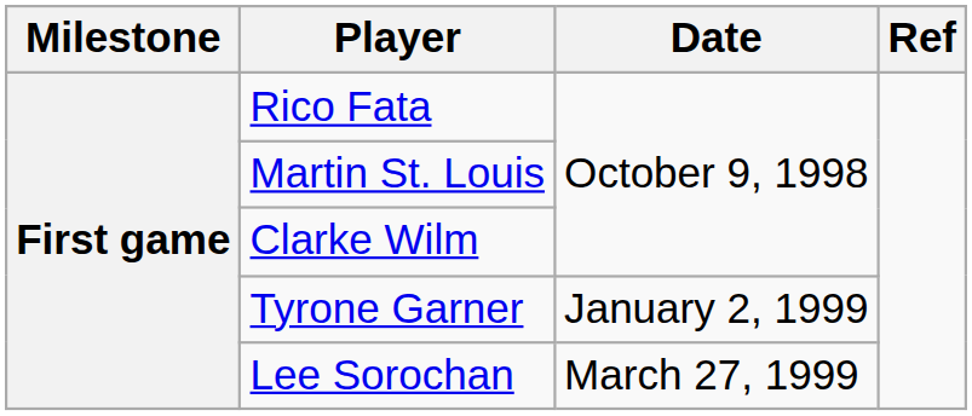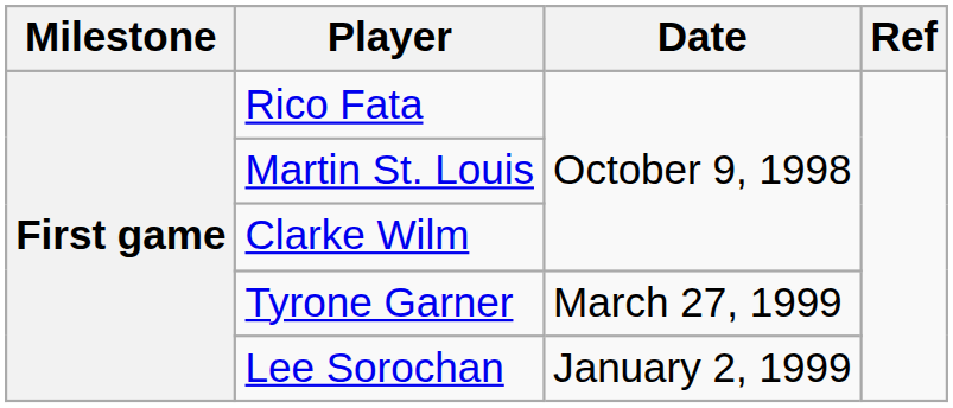 <table class="wikitable">
 <tr>
 <th scope="col">Milestone</th>
 <th scope="col">Player</th>
 <th scope="col">Date</th>
 <th scope="col">Ref</th>
 </tr>
 <tr>
 <th rowspan=5>First game</th>
 <td><a href='#'>Rico Fata</a></td>
 <td rowspan=3>October 9, 1998</td>
 <td rowspan=5></td>
 </tr>
 <tr>
 <td><a href='#'>Martin St. Louis</a></td>
 </tr>
 <tr>
 <td><a href='#'>Clarke Wilm</a></td>
 </tr>
 <tr>
 <td><a href='#'>Tyrone Garner</a></td>
-<td>January 2, 1999</td>
+<td>March 27, 1999</td>
 </tr>
 <tr>
 <td><a href='#'>Lee Sorochan</a></td>
-<td>March 27, 1999</td>
+<td>January 2, 1999</td>
 </tr>
 </table>
